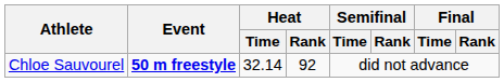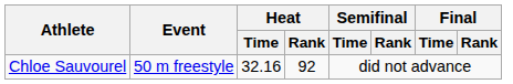 <table class="wikitable" style="text-align:center; font-size:90%">
 <tr>
 <th rowspan="2">Athlete</th>
 <th rowspan="2">Event</th>
 <th colspan="2">Heat</th>
 <th colspan="2">Semifinal</th>
 <th colspan="2">Final</th>
 </tr>
 <tr style="font-size:95%">
 <th>Time</th>
 <th>Rank</th>
 <th>Time</th>
 <th>Rank</th>
 <th>Time</th>
 <th>Rank</th>
 </tr>
 <tr>
 <td align=left><a href='#'>Chloe Sauvourel</a></td>
-<td align=left><strong><a href='#'>50 m freestyle</a></strong></td>
-<td>32.14</td>
+<td align=left><a href='#'>50 m freestyle</a></td>
+<td>32.16</td>
 <td>92</td>
 <td colspan=4>did not advance</td>
 </tr>
 </table>
